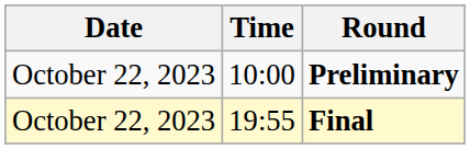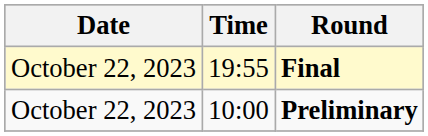 <table class="wikitable">
 <tr>
 <th>Date</th>
 <th>Time</th>
 <th>Round</th>
 </tr>
+<tr style=background:lemonchiffon>
+<td>October 22, 2023</td>
+<td>19:55</td>
+<td><strong>Final</strong></td>
+</tr>
 <tr>
 <td>October 22, 2023</td>
 <td>10:00</td>
 <td><strong>Preliminary</strong></td>
 </tr>
-<tr style=background:lemonchiffon>
-<td>October 22, 2023</td>
-<td>19:55</td>
-<td><strong>Final</strong></td>
-</tr>
 </table>
